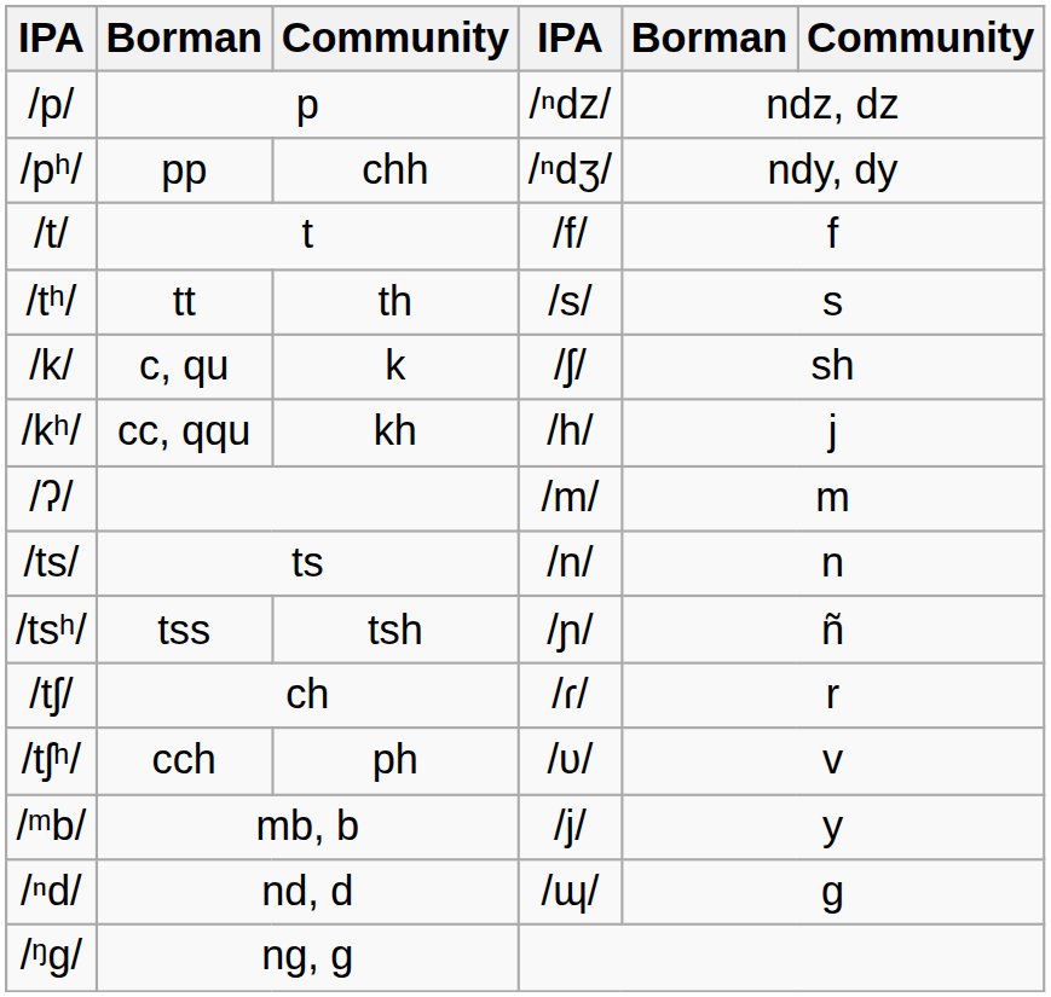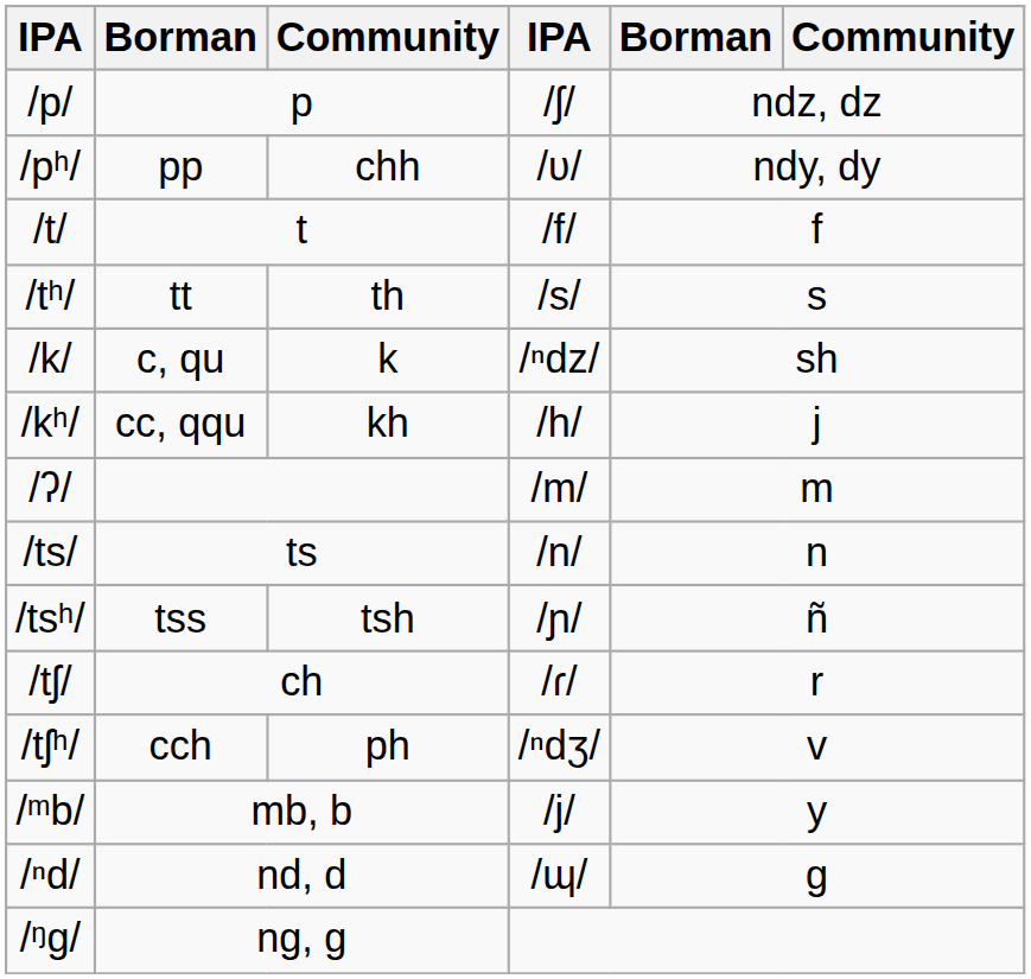 <table class="wikitable" style="text-align:center;">
 <tr>
 <th>IPA</th>
 <th>Borman</th>
 <th>Community</th>
 <th>IPA</th>
 <th>Borman</th>
 <th>Community</th>
 </tr>
 <tr>
 <td>/p/</td>
 <td colspan="2">p</td>
-<td>/ⁿdz/</td>
+<td>/ʃ/</td>
 <td colspan="2">ndz, dz</td>
 </tr>
 <tr>
 <td>/pʰ/</td>
 <td>pp</td>
 <td>chh</td>
-<td>/ⁿdʒ/</td>
+<td>/ʋ/</td>
 <td colspan="2">ndy, dy</td>
 </tr>
 <tr>
 <td>/t/</td>
 <td colspan="2">t</td>
 <td>/f/</td>
 <td colspan="2">f</td>
 </tr>
 <tr>
 <td>/tʰ/</td>
 <td>tt</td>
 <td>th</td>
 <td>/s/</td>
 <td colspan="2">s</td>
 </tr>
 <tr>
 <td>/k/</td>
 <td>c, qu</td>
 <td>k</td>
-<td>/ʃ/</td>
+<td>/ⁿdz/</td>
 <td colspan="2">sh</td>
 </tr>
 <tr>
 <td>/kʰ/</td>
 <td>cc, qqu</td>
 <td>kh</td>
 <td>/h/</td>
 <td colspan="2">j</td>
 </tr>
 <tr>
 <td>/ʔ/</td>
 <td colspan="2"></td>
 <td>/m/</td>
 <td colspan="2">m</td>
 </tr>
 <tr>
 <td>/ts/</td>
 <td colspan="2">ts</td>
 <td>/n/</td>
 <td colspan="2">n</td>
 </tr>
 <tr>
 <td>/tsʰ/</td>
 <td>tss</td>
 <td>tsh</td>
 <td>/ɲ/</td>
 <td colspan="2">ñ</td>
 </tr>
 <tr>
 <td>/tʃ/</td>
 <td colspan="2">ch</td>
 <td>/ɾ/</td>
 <td colspan="2">r</td>
 </tr>
 <tr>
 <td>/tʃʰ/</td>
 <td>cch</td>
 <td>ph</td>
-<td>/ʋ/</td>
+<td>/ⁿdʒ/</td>
 <td colspan="2">v</td>
 </tr>
 <tr>
 <td>/ᵐb/</td>
 <td colspan="2">mb, b</td>
 <td>/j/</td>
 <td colspan="2">y</td>
 </tr>
 <tr>
 <td>/ⁿd/</td>
 <td colspan="2">nd, d</td>
 <td>/ɰ/</td>
 <td colspan="2">g</td>
 </tr>
 <tr>
 <td>/ᵑɡ/</td>
 <td colspan="2">ng, g</td>
 <td colspan="3"></td>
 </tr>
 </table>
